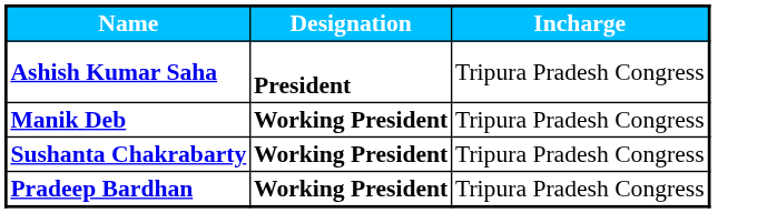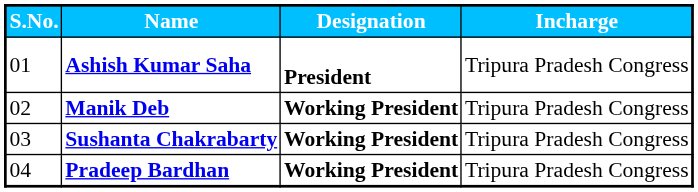 <table class="sortable" style="border-collapse: collapse; border: 2px #000000 solid; font-size: x-big; width="70%" cellspacing="0" cellpadding="2" border="1">
 <tr style="background-color:#00BFFF; color:white">
+<th>S.No.</th>
 <th>Name</th>
 <th>Designation</th>
 <th>Incharge</th>
 </tr>
 <tr>
+<td>01</td>
 <td><strong><a href='#'>Ashish Kumar Saha</a></strong></td>
 <td><br><strong>President</strong></td>
 <td>Tripura Pradesh Congress</td>
 </tr>
 <tr>
+<td>02</td>
 <td><strong><a href='#'>Manik Deb</a> </strong></td>
 <td><strong>Working President</strong><br></td>
 <td>Tripura Pradesh Congress</td>
 </tr>
 <tr>
+<td>03</td>
 <td><strong><a href='#'>Sushanta Chakrabarty</a></strong></td>
 <td><strong>Working President</strong><br></td>
 <td>Tripura Pradesh Congress</td>
 </tr>
 <tr>
+<td>04</td>
 <td><strong><a href='#'>Pradeep Bardhan</a></strong></td>
 <td><strong>Working President</strong><br></td>
 <td>Tripura Pradesh Congress</td>
 </tr>
 </table>
